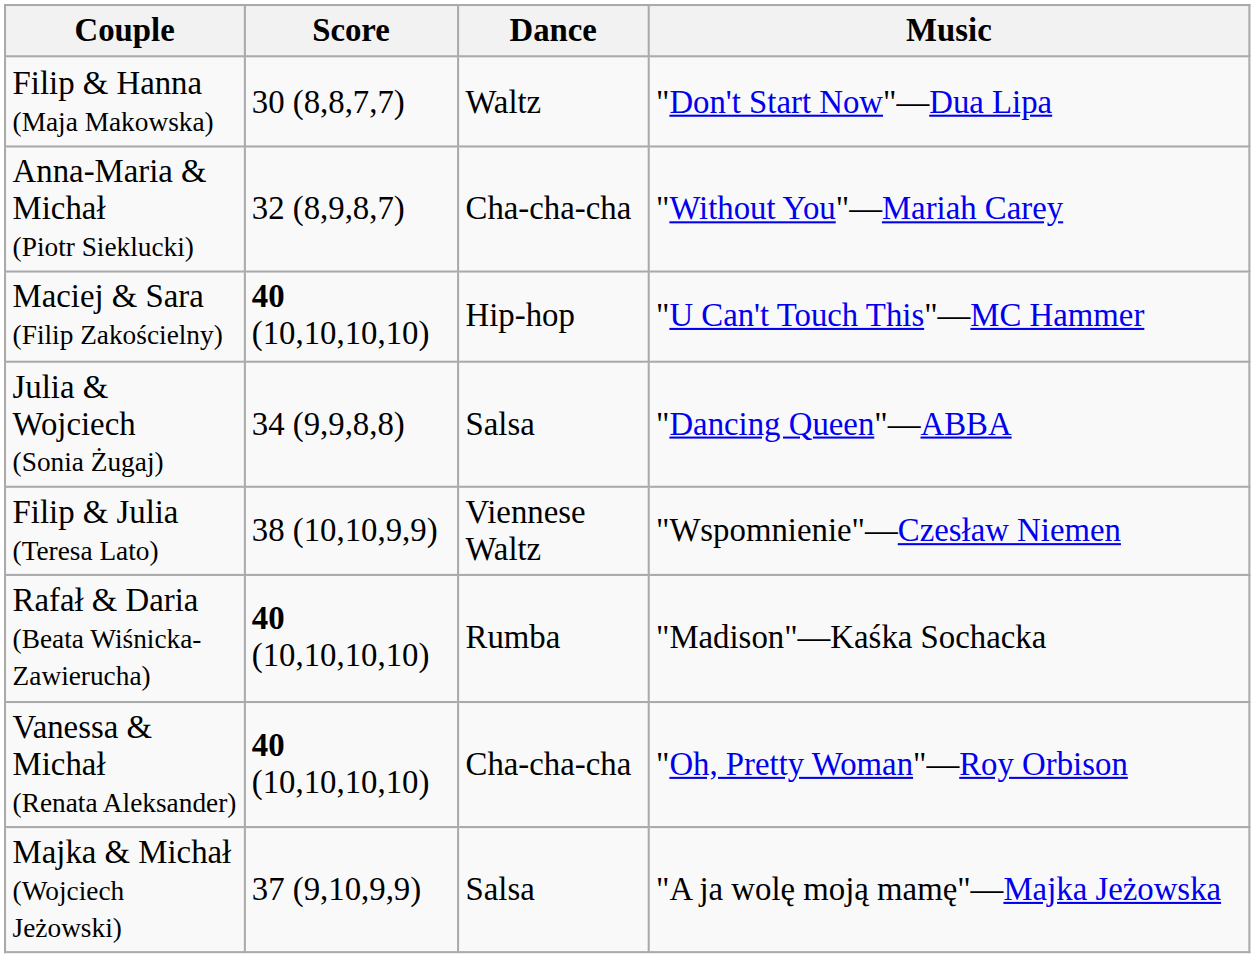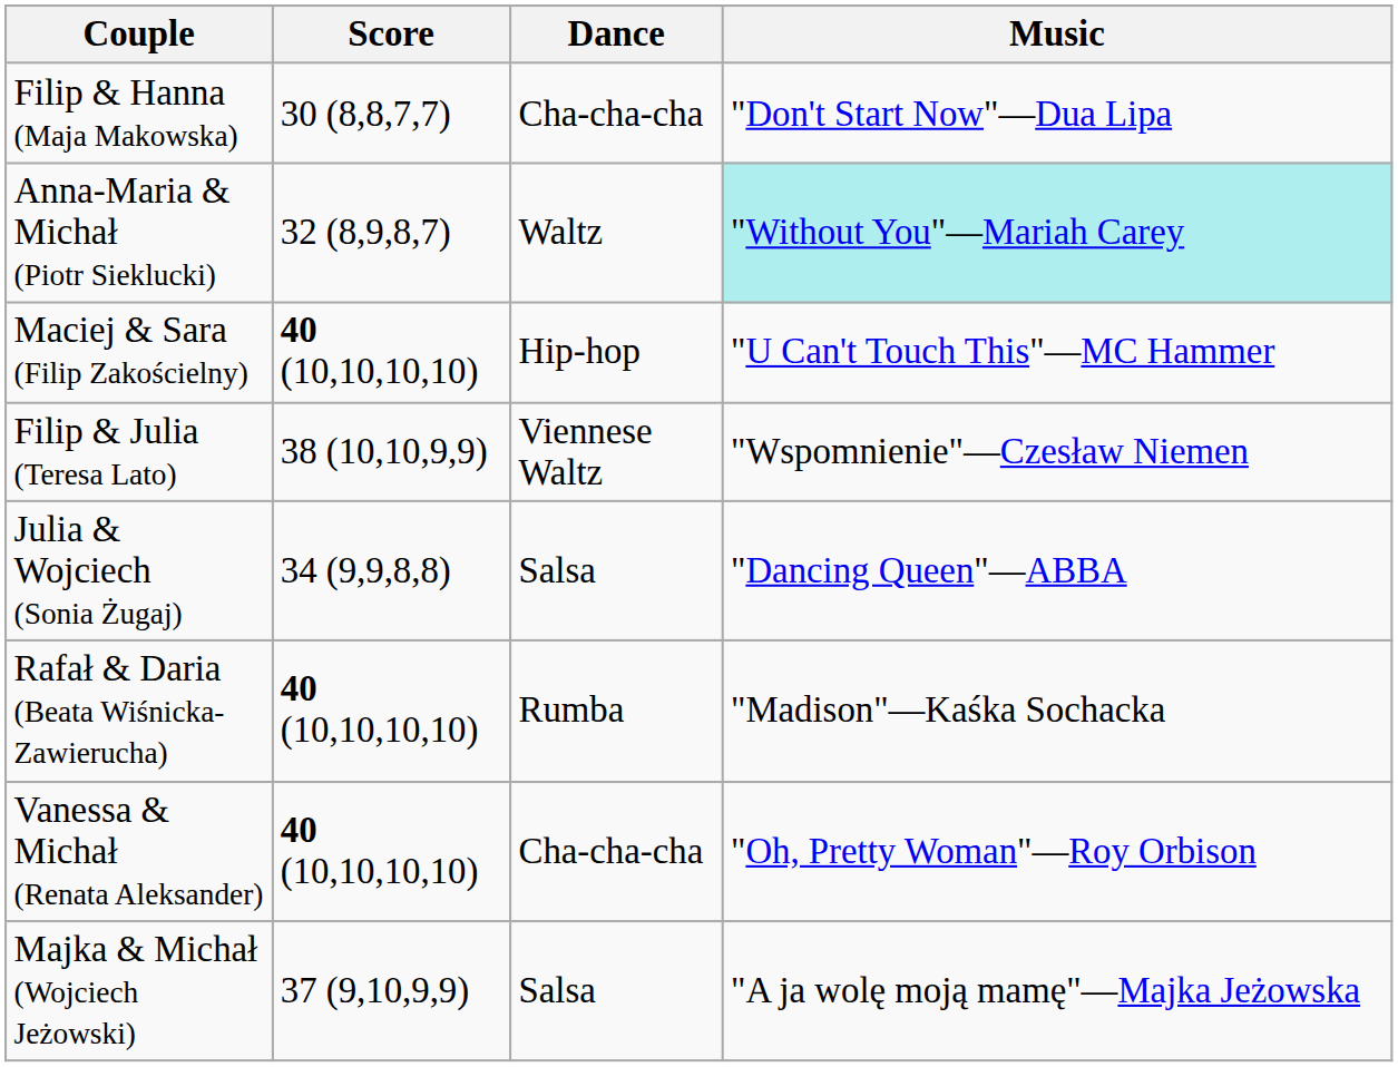 <table class="wikitable">
 <tr>
 <th style="width:160px;">Couple</th>
 <th style="width:110px;">Score</th>
 <th style="width:120px;">Dance</th>
 <th style="width:500px;">Music</th>
 </tr>
 <tr>
 <td>Filip & Hanna<br><small>(Maja Makowska)</small></td>
 <td>30 (8,8,7,7)</td>
-<td>Waltz</td>
+<td>Cha-cha-cha</td>
 <td>"<a href='#'>Don't Start Now</a>"—<a href='#'>Dua Lipa</a></td>
 </tr>
 <tr>
 <td>Anna-Maria & Michał<br><small>(Piotr Sieklucki)</small></td>
 <td>32 (8,9,8,7)</td>
-<td>Cha-cha-cha</td>
-<td>"<a href='#'>Without You</a>"—<a href='#'>Mariah Carey</a></td>
+<td>Waltz</td>
+<td style="background: paleturquoise;">"<a href='#'>Without You</a>"—<a href='#'>Mariah Carey</a></td>
 </tr>
 <tr>
 <td>Maciej & Sara<br><small>(Filip Zakościelny)</small></td>
 <td><strong>40</strong> (10,10,10,10)</td>
 <td>Hip-hop</td>
 <td>"<a href='#'>U Can't Touch This</a>"—<a href='#'>MC Hammer</a></td>
 </tr>
 <tr>
+<td>Filip & Julia<br><small>(Teresa Lato)</small></td>
+<td>38 (10,10,9,9)</td>
+<td>Viennese Waltz</td>
+<td>"Wspomnienie"—<a href='#'>Czesław Niemen</a></td>
+</tr>
+<tr>
 <td>Julia & Wojciech<br><small>(Sonia Żugaj)</small></td>
 <td>34 (9,9,8,8)</td>
 <td>Salsa</td>
 <td>"<a href='#'>Dancing Queen</a>"—<a href='#'>ABBA</a></td>
-</tr>
-<tr>
-<td>Filip & Julia<br><small>(Teresa Lato)</small></td>
-<td>38 (10,10,9,9)</td>
-<td>Viennese Waltz</td>
-<td>"Wspomnienie"—<a href='#'>Czesław Niemen</a></td>
 </tr>
 <tr>
 <td>Rafał & Daria<br><small>(Beata Wiśnicka-Zawierucha)</small></td>
 <td><strong>40</strong> (10,10,10,10)</td>
 <td>Rumba</td>
 <td>"Madison"—Kaśka Sochacka</td>
 </tr>
 <tr>
 <td>Vanessa & Michał<br><small>(Renata Aleksander)</small></td>
 <td><strong>40</strong> (10,10,10,10)</td>
 <td>Cha-cha-cha</td>
 <td>"<a href='#'>Oh, Pretty Woman</a>"—<a href='#'>Roy Orbison</a></td>
 </tr>
 <tr>
 <td>Majka & Michał<br><small>(Wojciech Jeżowski)</small></td>
 <td>37 (9,10,9,9)</td>
 <td>Salsa</td>
 <td>"A ja wolę moją mamę"—<a href='#'>Majka Jeżowska</a></td>
 </tr>
 </table>
